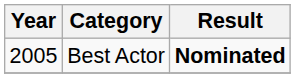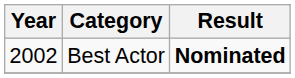 <table class="wikitable">
 <tr>
 <th>Year</th>
 <th>Category</th>
 <th>Result</th>
 </tr>
 <tr>
-<td>2005</td>
+<td>2002</td>
 <td>Best Actor</td>
 <td><strong>Nominated</strong></td>
 </tr>
 <tr>
 </tr>
 </table>
